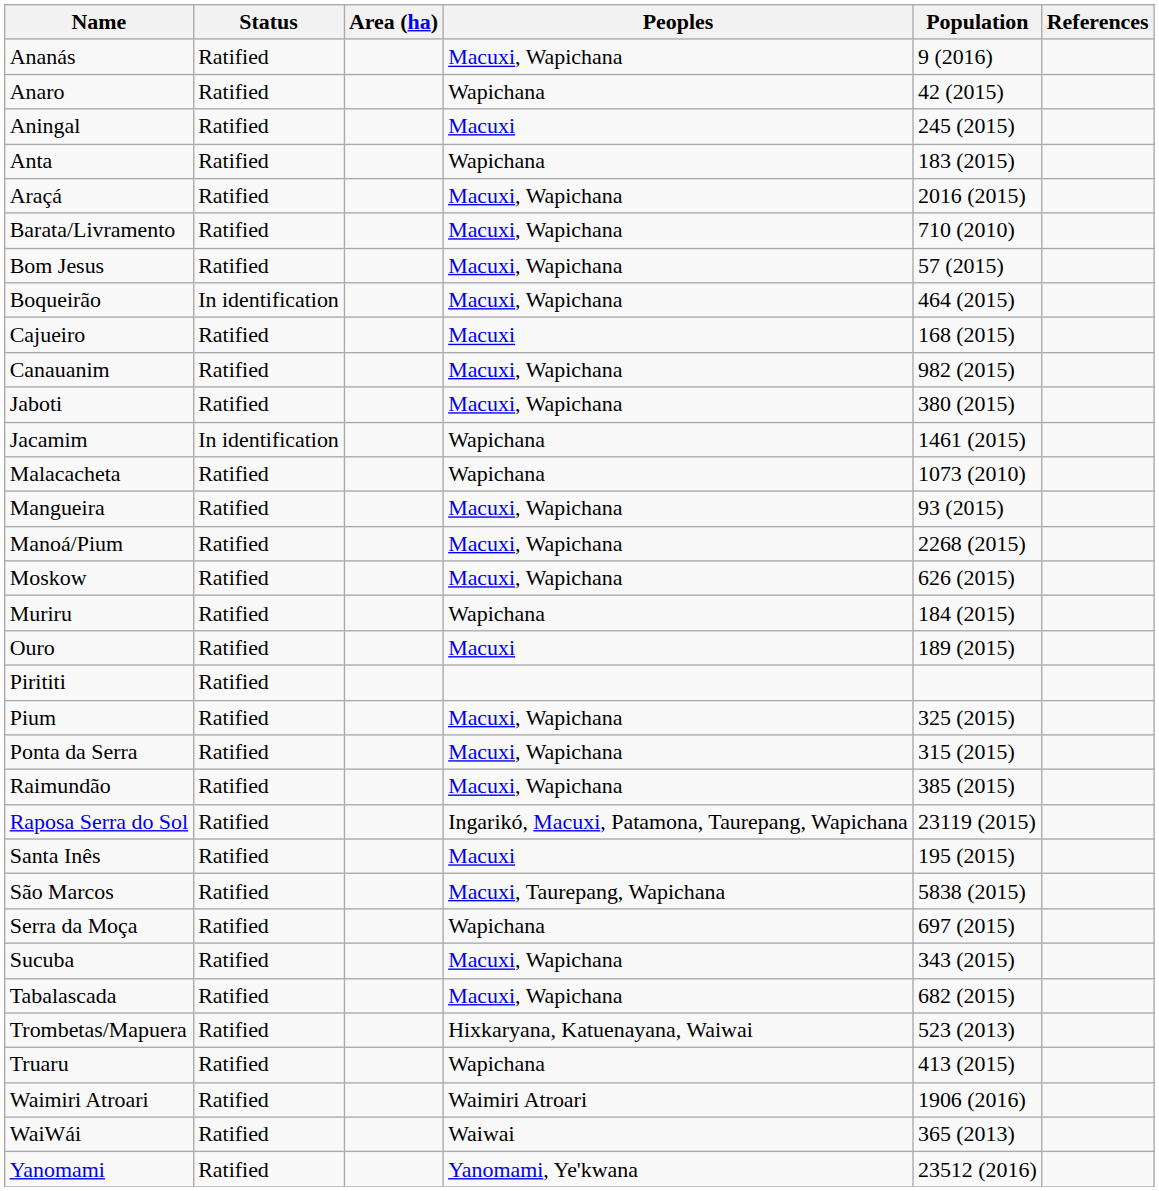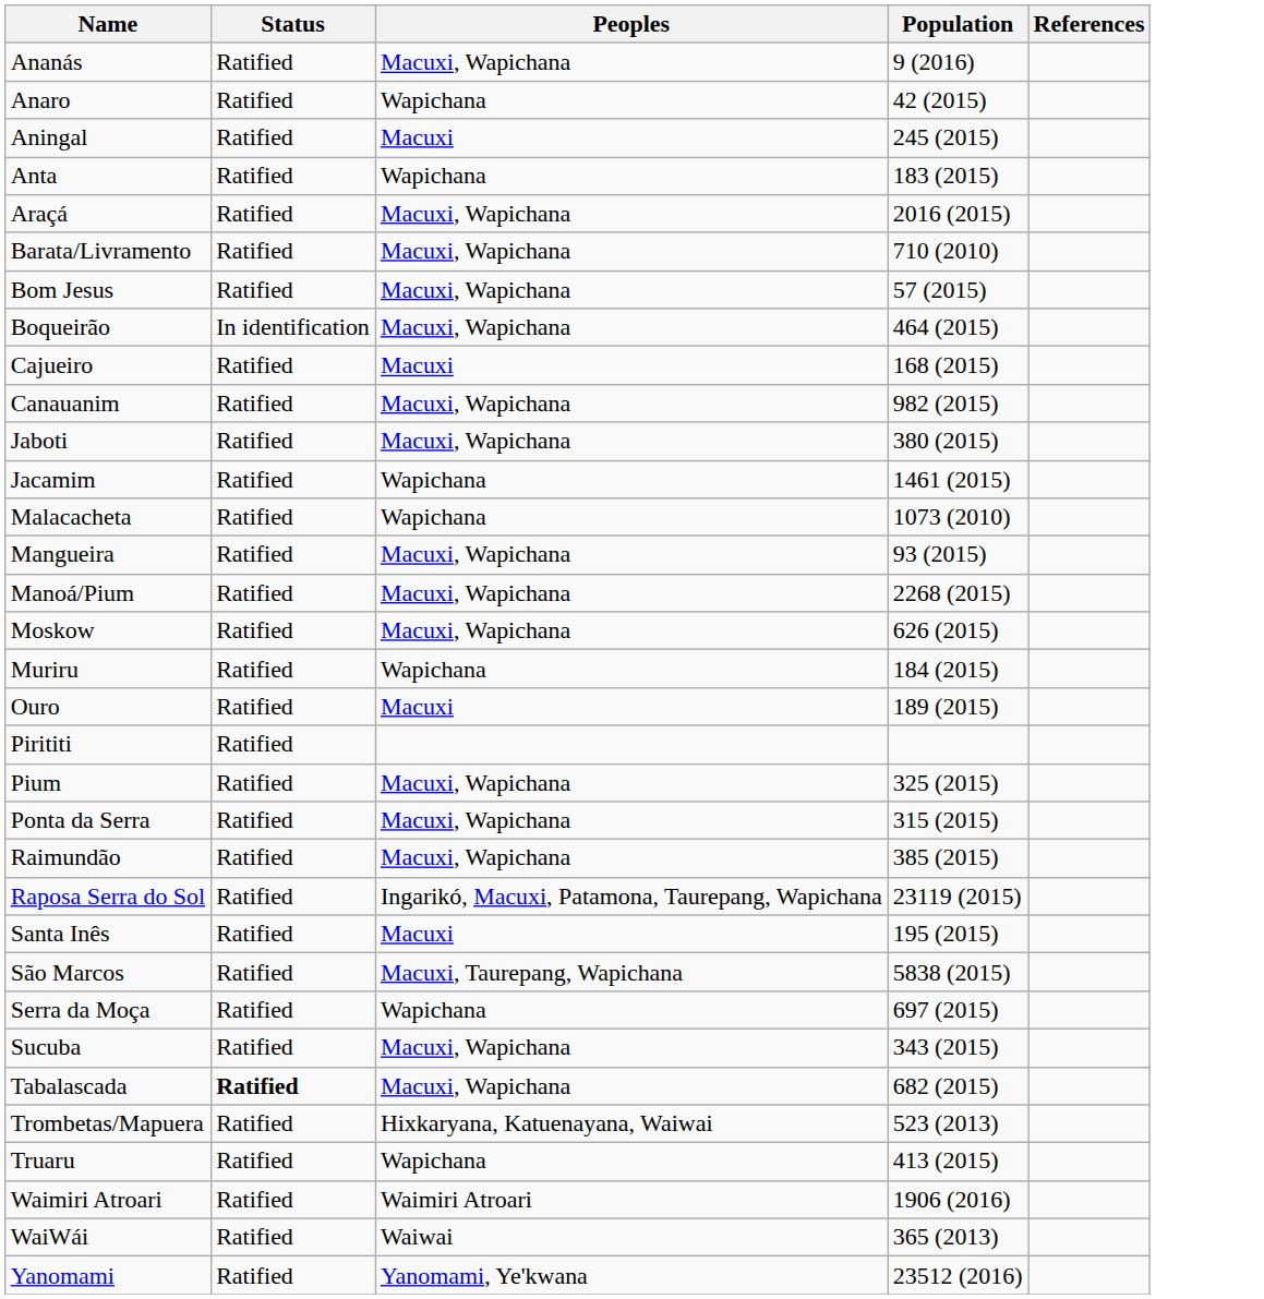 <table class="sortable wikitable">
 <tr>
 <th>Name</th>
 <th>Status</th>
-<th>Area (<a href='#'>ha</a>)</th>
 <th>Peoples</th>
 <th>Population</th>
 <th>References</th>
 </tr>
 <tr>
 <td>Ananás</td>
 <td>Ratified</td>
-<td></td>
 <td><a href='#'>Macuxi</a>, Wapichana</td>
 <td>9 (2016)</td>
 <td></td>
 </tr>
 <tr>
 <td>Anaro</td>
 <td>Ratified</td>
-<td></td>
 <td>Wapichana</td>
 <td>42 (2015)</td>
 <td></td>
 </tr>
 <tr>
 <td>Aningal</td>
 <td>Ratified</td>
-<td></td>
 <td><a href='#'>Macuxi</a></td>
 <td>245 (2015)</td>
 <td></td>
 </tr>
 <tr>
 <td>Anta</td>
 <td>Ratified</td>
-<td></td>
 <td>Wapichana</td>
 <td>183 (2015)</td>
 <td></td>
 </tr>
 <tr>
 <td>Araçá</td>
 <td>Ratified</td>
-<td></td>
 <td><a href='#'>Macuxi</a>, Wapichana</td>
 <td>2016 (2015)</td>
 <td></td>
 </tr>
 <tr>
 <td>Barata/Livramento</td>
 <td>Ratified</td>
-<td></td>
 <td><a href='#'>Macuxi</a>, Wapichana</td>
 <td>710 (2010)</td>
 <td></td>
 </tr>
 <tr>
 <td>Bom Jesus</td>
 <td>Ratified</td>
-<td></td>
 <td><a href='#'>Macuxi</a>, Wapichana</td>
 <td>57 (2015)</td>
 <td></td>
 </tr>
 <tr>
 <td>Boqueirão</td>
 <td>In identification</td>
-<td></td>
 <td><a href='#'>Macuxi</a>, Wapichana</td>
 <td>464 (2015)</td>
 <td></td>
 </tr>
 <tr>
 <td>Cajueiro</td>
 <td>Ratified</td>
-<td></td>
 <td><a href='#'>Macuxi</a></td>
 <td>168 (2015)</td>
 <td></td>
 </tr>
 <tr>
 <td>Canauanim</td>
 <td>Ratified</td>
-<td></td>
 <td><a href='#'>Macuxi</a>, Wapichana</td>
 <td>982 (2015)</td>
 <td></td>
 </tr>
 <tr>
 <td>Jaboti</td>
 <td>Ratified</td>
-<td></td>
 <td><a href='#'>Macuxi</a>, Wapichana</td>
 <td>380 (2015)</td>
 <td></td>
 </tr>
 <tr>
 <td>Jacamim</td>
-<td>In identification</td>
-<td></td>
+<td>Ratified</td>
 <td>Wapichana</td>
 <td>1461 (2015)</td>
 <td></td>
 </tr>
 <tr>
 <td>Malacacheta</td>
 <td>Ratified</td>
-<td></td>
 <td>Wapichana</td>
 <td>1073 (2010)</td>
 <td></td>
 </tr>
 <tr>
 <td>Mangueira</td>
 <td>Ratified</td>
-<td></td>
 <td><a href='#'>Macuxi</a>, Wapichana</td>
 <td>93 (2015)</td>
 <td></td>
 </tr>
 <tr>
 <td>Manoá/Pium</td>
 <td>Ratified</td>
-<td></td>
 <td><a href='#'>Macuxi</a>, Wapichana</td>
 <td>2268 (2015)</td>
 <td></td>
 </tr>
 <tr>
 <td>Moskow</td>
 <td>Ratified</td>
-<td></td>
 <td><a href='#'>Macuxi</a>, Wapichana</td>
 <td>626 (2015)</td>
 <td></td>
 </tr>
 <tr>
 <td>Muriru</td>
 <td>Ratified</td>
-<td></td>
 <td>Wapichana</td>
 <td>184 (2015)</td>
 <td></td>
 </tr>
 <tr>
 <td>Ouro</td>
 <td>Ratified</td>
-<td></td>
 <td><a href='#'>Macuxi</a></td>
 <td>189 (2015)</td>
 <td></td>
 </tr>
 <tr>
 <td>Pirititi</td>
 <td>Ratified</td>
 <td></td>
 <td></td>
 <td></td>
-<td></td>
 </tr>
 <tr>
 <td>Pium</td>
 <td>Ratified</td>
-<td></td>
 <td><a href='#'>Macuxi</a>, Wapichana</td>
 <td>325 (2015)</td>
 <td></td>
 </tr>
 <tr>
 <td>Ponta da Serra</td>
 <td>Ratified</td>
-<td></td>
 <td><a href='#'>Macuxi</a>, Wapichana</td>
 <td>315 (2015)</td>
 <td></td>
 </tr>
 <tr>
 <td>Raimundão</td>
 <td>Ratified</td>
-<td></td>
 <td><a href='#'>Macuxi</a>, Wapichana</td>
 <td>385 (2015)</td>
 <td></td>
 </tr>
 <tr>
 <td><a href='#'>Raposa Serra do Sol</a></td>
 <td>Ratified</td>
-<td></td>
 <td>Ingarikó, <a href='#'>Macuxi</a>, Patamona, Taurepang, Wapichana</td>
 <td>23119 (2015)</td>
 <td></td>
 </tr>
 <tr>
 <td>Santa Inês</td>
 <td>Ratified</td>
-<td></td>
 <td><a href='#'>Macuxi</a></td>
 <td>195 (2015)</td>
 <td></td>
 </tr>
 <tr>
 <td>São Marcos</td>
 <td>Ratified</td>
-<td></td>
 <td><a href='#'>Macuxi</a>, Taurepang, Wapichana</td>
 <td>5838 (2015)</td>
 <td></td>
 </tr>
 <tr>
 <td>Serra da Moça</td>
 <td>Ratified</td>
-<td></td>
 <td>Wapichana</td>
 <td>697 (2015)</td>
 <td></td>
 </tr>
 <tr>
 <td>Sucuba</td>
 <td>Ratified</td>
-<td></td>
 <td><a href='#'>Macuxi</a>, Wapichana</td>
 <td>343 (2015)</td>
 <td></td>
 </tr>
 <tr>
 <td>Tabalascada</td>
-<td>Ratified</td>
-<td></td>
+<td><strong>Ratified</strong></td>
 <td><a href='#'>Macuxi</a>, Wapichana</td>
 <td>682 (2015)</td>
 <td></td>
 </tr>
 <tr>
 <td>Trombetas/Mapuera</td>
 <td>Ratified</td>
-<td></td>
 <td>Hixkaryana, Katuenayana, Waiwai</td>
 <td>523 (2013)</td>
 <td></td>
 </tr>
 <tr>
 <td>Truaru</td>
 <td>Ratified</td>
-<td></td>
 <td>Wapichana</td>
 <td>413 (2015)</td>
 <td></td>
 </tr>
 <tr>
 <td>Waimiri Atroari</td>
 <td>Ratified</td>
-<td></td>
 <td>Waimiri Atroari</td>
 <td>1906 (2016)</td>
 <td></td>
 </tr>
 <tr>
 <td>WaiWái</td>
 <td>Ratified</td>
-<td></td>
 <td>Waiwai</td>
 <td>365 (2013)</td>
 <td></td>
 </tr>
 <tr>
 <td><a href='#'>Yanomami</a></td>
 <td>Ratified</td>
-<td></td>
 <td><a href='#'>Yanomami</a>, Ye'kwana</td>
 <td>23512 (2016)</td>
 <td></td>
 </tr>
 </table>
